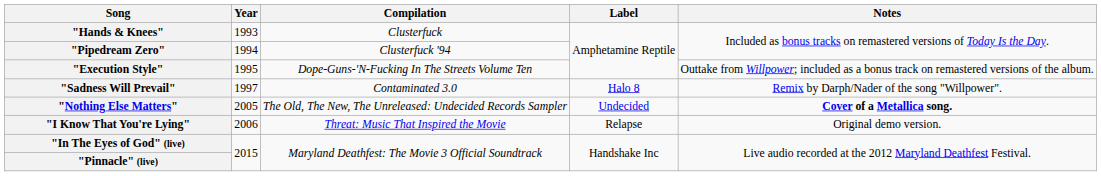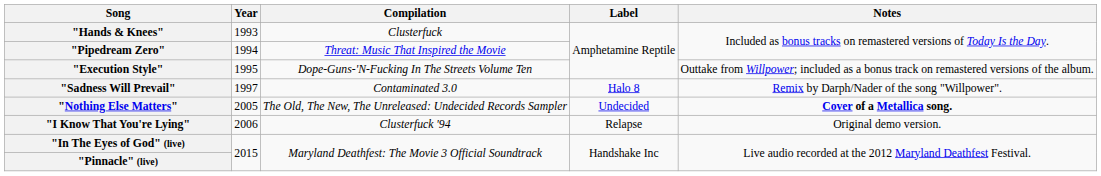 <table class="wikitable plainrowheaders" style="text-align:center;">
 <tr>
 <th scope="col" style="width:19em;">Song</th>
 <th scope="col">Year</th>
 <th scope="col">Compilation</th>
 <th scope="col">Label</th>
 <th scope="col">Notes</th>
 </tr>
 <tr>
 <th scope="row">"Hands & Knees"</th>
 <td>1993</td>
 <td><em>Clusterfuck</em></td>
 <td rowspan="3">Amphetamine Reptile</td>
 <td rowspan="2">Included as <a href='#'>bonus tracks</a> on remastered versions of <em><a href='#'>Today Is the Day</a></em>.</td>
 </tr>
 <tr>
 <th scope="row">"Pipedream Zero"</th>
 <td>1994</td>
-<td><em>Clusterfuck '94</em></td>
+<td><em><a href='#'>Threat: Music That Inspired the Movie</a></em></td>
 </tr>
 <tr>
 <th scope="row">"Execution Style"</th>
 <td>1995</td>
 <td><em>Dope-Guns-'N-Fucking In The Streets Volume Ten</em></td>
 <td>Outtake from <em><a href='#'>Willpower</a></em>; included as a bonus track on remastered versions of the album.</td>
 </tr>
 <tr>
 <th scope="row">"Sadness Will Prevail"</th>
 <td>1997</td>
 <td><em>Contaminated 3.0</em></td>
 <td><a href='#'>Halo 8</a></td>
 <td><a href='#'>Remix</a> by Darph/Nader of the song "Willpower".</td>
 </tr>
 <tr>
 <th scope="row">"<a href='#'>Nothing Else Matters</a>"</th>
 <td>2005</td>
 <td><em>The Old, The New, The Unreleased: Undecided Records Sampler</em></td>
 <td><a href='#'>Undecided</a></td>
 <td><strong><a href='#'>Cover</a> of a <a href='#'>Metallica</a> song.</strong></td>
 </tr>
 <tr>
 <th scope="row">"I Know That You're Lying"</th>
 <td>2006</td>
-<td><em><a href='#'>Threat: Music That Inspired the Movie</a></em></td>
+<td><em>Clusterfuck '94</em></td>
 <td>Relapse</td>
 <td>Original demo version.</td>
 </tr>
 <tr>
 <th scope="row">"In The Eyes of God" <small>(live)</small></th>
 <td rowspan="2">2015</td>
 <td rowspan="2"><em>Maryland Deathfest: The Movie 3 Official Soundtrack</em></td>
 <td rowspan="2">Handshake Inc</td>
 <td rowspan="2">Live audio recorded at the 2012 <a href='#'>Maryland Deathfest</a> Festival.</td>
 </tr>
 <tr>
 <th scope="row">"Pinnacle" <small>(live)</small></th>
 </tr>
 </table>
